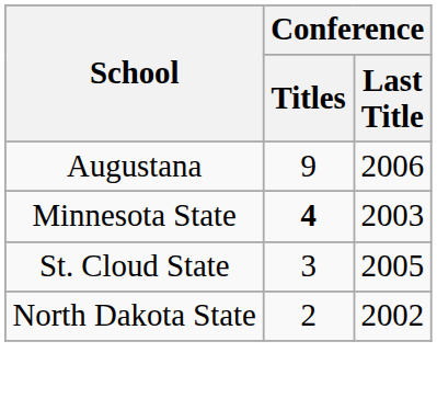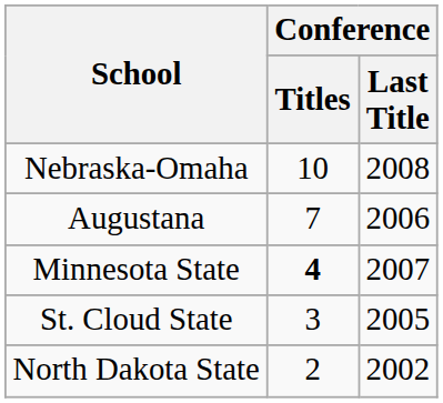 <table class="wikitable" style="text-align:center">
 <tr>
 <th rowspan=2>School</th>
 <th colspan=2>Conference</th>
 </tr>
 <tr>
 <th>Titles</th>
 <th>Last<br>Title</th>
 </tr>
 <tr>
+<td>Nebraska-Omaha</td>
+<td>10</td>
+<td>2008</td>
+</tr>
+<tr>
 <td>Augustana</td>
-<td>9</td>
+<td>7</td>
 <td>2006</td>
 </tr>
 <tr>
 <td>Minnesota State</td>
 <td><strong>4</strong></td>
-<td>2003</td>
+<td>2007</td>
 </tr>
 <tr>
 <td>St. Cloud State</td>
 <td>3</td>
 <td>2005</td>
 </tr>
 <tr>
 <td>North Dakota State</td>
 <td>2</td>
 <td>2002</td>
 </tr>
 </table>
